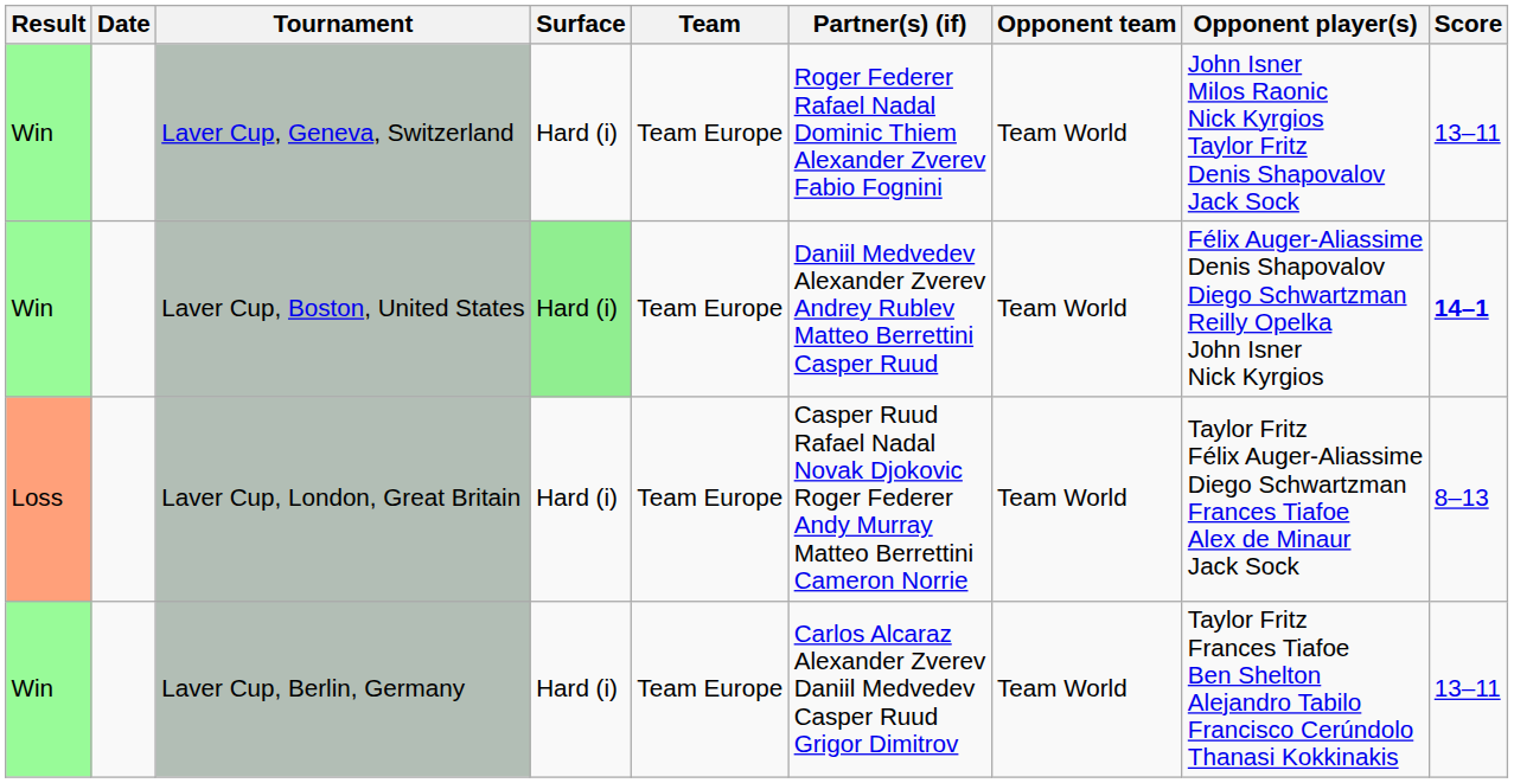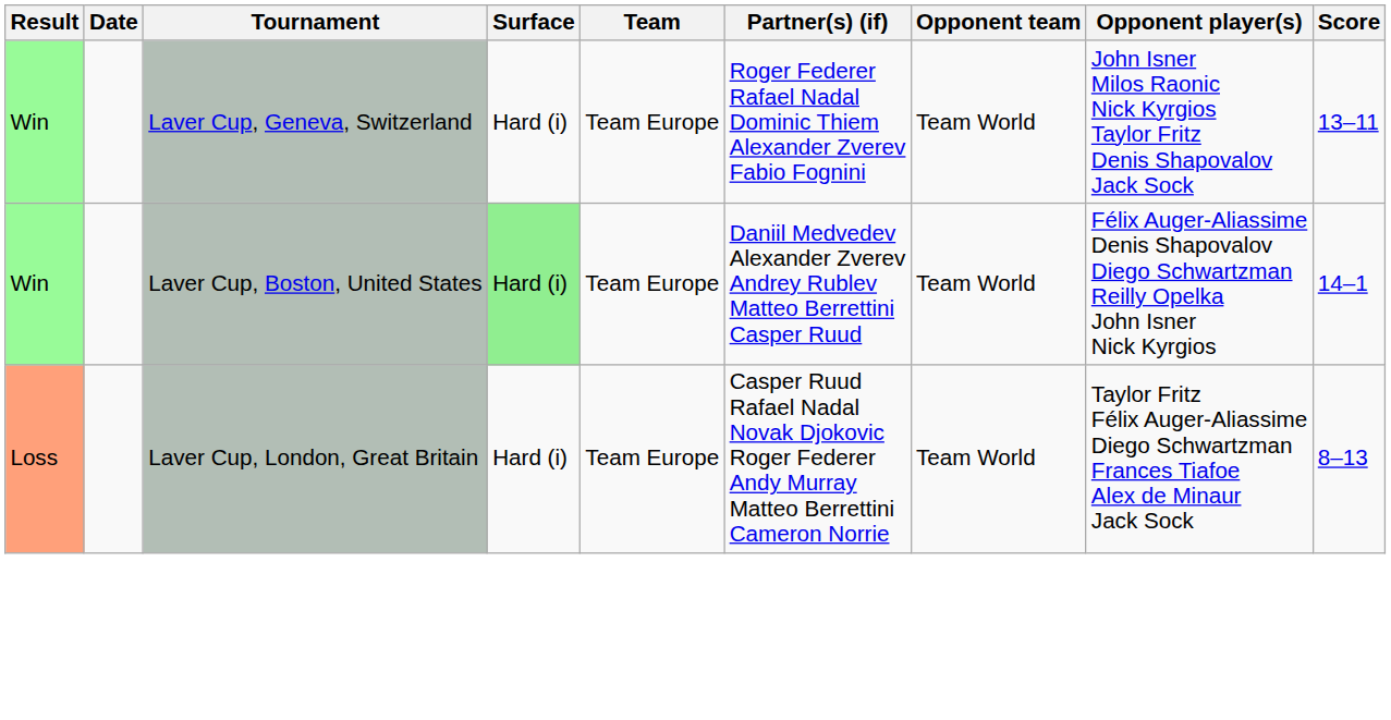 <table class="sortable wikitable">
 <tr>
 <th>Result</th>
 <th>Date</th>
 <th>Tournament</th>
 <th>Surface</th>
 <th class="unsortable">Team</th>
 <th class="unsortable">Partner(s) (if)</th>
 <th class="unsortable">Opponent team</th>
 <th class="unsortable">Opponent player(s)</th>
 <th class="unsortable">Score</th>
 </tr>
 <tr>
 <td bgcolor=98FB98>Win</td>
 <td><a href='#'></a></td>
 <td style="background:#B2BEB5;"><a href='#'>Laver Cup</a>, <a href='#'>Geneva</a>, Switzerland</td>
 <td>Hard (i)</td>
 <td> Team Europe</td>
 <td><a href='#'>Roger Federer</a><br><a href='#'>Rafael Nadal</a><br><a href='#'>Dominic Thiem</a><br><a href='#'>Alexander Zverev</a><br><a href='#'>Fabio Fognini</a></td>
 <td> Team World</td>
 <td><a href='#'>John Isner</a><br><a href='#'>Milos Raonic</a><br><a href='#'>Nick Kyrgios</a><br><a href='#'>Taylor Fritz</a><br><a href='#'>Denis Shapovalov</a><br><a href='#'>Jack Sock</a></td>
 <td><a href='#'>13–11</a></td>
 </tr>
 <tr>
 <td bgcolor=98FB98>Win</td>
 <td><a href='#'></a></td>
 <td style="background:#B2BEB5;">Laver Cup, <a href='#'>Boston</a>, United States</td>
 <td style="background: lightgreen;">Hard (i)</td>
 <td> Team Europe</td>
 <td><a href='#'>Daniil Medvedev</a><br>Alexander Zverev<br><a href='#'>Andrey Rublev</a><br><a href='#'>Matteo Berrettini</a><br><a href='#'>Casper Ruud</a></td>
 <td> Team World</td>
 <td><a href='#'>Félix Auger-Aliassime</a><br>Denis Shapovalov<br><a href='#'>Diego Schwartzman</a><br><a href='#'>Reilly Opelka</a><br>John Isner<br>Nick Kyrgios</td>
-<td><strong><a href='#'>14–1</a></strong></td>
+<td><a href='#'>14–1</a></td>
 </tr>
 <tr>
 <td bgcolor=FFA07A>Loss</td>
 <td><a href='#'></a></td>
 <td style="background:#B2BEB5;">Laver Cup, London, Great Britain</td>
 <td>Hard (i)</td>
 <td> Team Europe</td>
 <td>Casper Ruud<br>Rafael Nadal<br><a href='#'>Novak Djokovic</a><br>Roger Federer<br><a href='#'>Andy Murray</a><br>Matteo Berrettini<br><a href='#'>Cameron Norrie</a></td>
 <td> Team World</td>
 <td>Taylor Fritz<br>Félix Auger-Aliassime<br>Diego Schwartzman<br><a href='#'>Frances Tiafoe</a><br><a href='#'>Alex de Minaur</a><br>Jack Sock</td>
 <td><a href='#'>8–13</a></td>
 </tr>
-<tr>
-<td bgcolor=98FB98>Win</td>
-<td><a href='#'></a></td>
-<td style="background:#B2BEB5;">Laver Cup, Berlin, Germany</td>
-<td>Hard (i)</td>
-<td> Team Europe</td>
-<td><a href='#'>Carlos Alcaraz</a><br>Alexander Zverev<br>Daniil Medvedev<br>Casper Ruud<br><a href='#'>Grigor Dimitrov</a></td>
-<td> Team World</td>
-<td>Taylor Fritz<br>Frances Tiafoe<br><a href='#'>Ben Shelton</a><br><a href='#'>Alejandro Tabilo</a><br><a href='#'>Francisco Cerúndolo</a><br><a href='#'>Thanasi Kokkinakis</a></td>
-<td><a href='#'>13–11</a></td>
-</tr>
 </table>
